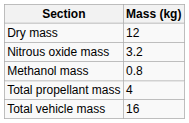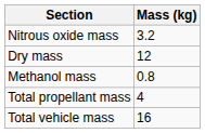 <table class="wikitable">
 <tr>
 <th>Section</th>
 <th>Mass (kg)</th>
 </tr>
 <tr>
+<td>Nitrous oxide mass</td>
+<td>3.2</td>
+</tr>
+<tr>
 <td>Dry mass</td>
 <td>12</td>
-</tr>
-<tr>
-<td>Nitrous oxide mass</td>
-<td>3.2</td>
 </tr>
 <tr>
 <td>Methanol mass</td>
 <td>0.8</td>
 </tr>
 <tr>
 <td>Total propellant mass</td>
 <td>4</td>
 </tr>
 <tr>
 <td>Total vehicle mass</td>
 <td>16</td>
 </tr>
 </table>
